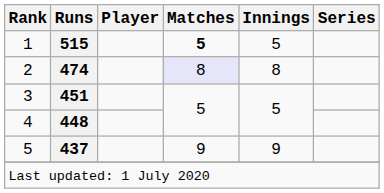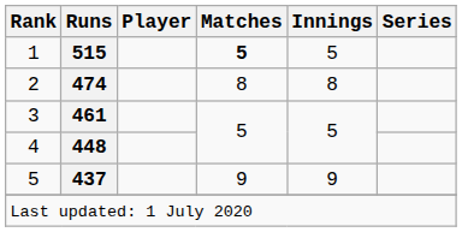 <table class="wikitable plainrowheaders sortable">
 <tr>
 <th scope=col>Rank</th>
 <th scope=col>Runs</th>
 <th scope=col>Player</th>
 <th scope=col>Matches</th>
 <th scope=col>Innings</th>
 <th scope=col>Series</th>
 </tr>
 <tr>
 <td align=center>1</td>
 <th scope=row style="text-align:center;">515</th>
 <td></td>
 <td align=center><strong>5</strong></td>
 <td align=center>5</td>
 <td></td>
 </tr>
 <tr>
 <td align=center>2</td>
 <th scope=row style=text-align:center;>474</th>
 <td></td>
-<td align=center style="background: lavender;">8</td>
+<td align=center>8</td>
 <td align=center>8</td>
 <td></td>
 </tr>
 <tr>
 <td align=center>3</td>
-<th scope=row style=text-align:center;>451</th>
+<th scope=row style=text-align:center;>461</th>
 <td></td>
 <td align=center rowspan=2>5</td>
 <td align=center rowspan=2>5</td>
 <td></td>
 </tr>
 <tr>
 <td align=center>4</td>
 <th scope=row style=text-align:center;>448</th>
 <td></td>
 <td></td>
 </tr>
 <tr>
 <td align=center>5</td>
 <th scope=row style=text-align:center;>437</th>
 <td></td>
 <td align=center>9</td>
 <td align=center>9</td>
 <td></td>
 </tr>
 <tr>
 </tr>
 <tr class=sortbottom>
 <td colspan=6><small>Last updated: 1 July 2020</small></td>
 </tr>
 </table>
